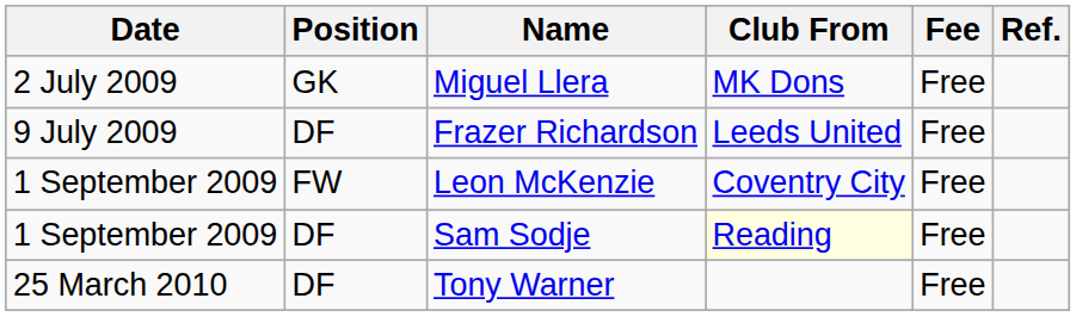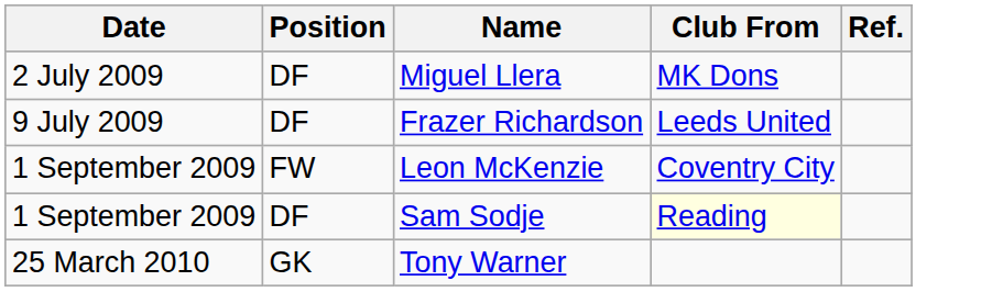 <table class="wikitable">
 <tr>
 <th>Date</th>
 <th>Position</th>
 <th>Name</th>
 <th>Club From</th>
-<th>Fee</th>
 <th>Ref.</th>
 </tr>
 <tr>
 <td>2 July 2009</td>
-<td>GK</td>
+<td>DF</td>
 <td><a href='#'>Miguel Llera</a></td>
 <td><a href='#'>MK Dons</a></td>
-<td>Free</td>
 <td></td>
 </tr>
 <tr>
 <td>9 July 2009</td>
 <td>DF</td>
 <td><a href='#'>Frazer Richardson</a></td>
 <td><a href='#'>Leeds United</a></td>
-<td>Free</td>
 <td></td>
 </tr>
 <tr>
 <td>1 September 2009</td>
 <td>FW</td>
 <td><a href='#'>Leon McKenzie</a></td>
 <td><a href='#'>Coventry City</a></td>
-<td>Free</td>
 <td></td>
 </tr>
 <tr>
 <td>1 September 2009</td>
 <td>DF</td>
 <td><a href='#'>Sam Sodje</a></td>
 <td style="background: lightyellow;"><a href='#'>Reading</a></td>
-<td>Free</td>
 <td></td>
 </tr>
 <tr>
 <td>25 March 2010</td>
-<td>DF</td>
+<td>GK</td>
 <td><a href='#'>Tony Warner</a></td>
 <td></td>
-<td>Free</td>
 <td></td>
 </tr>
 </table>
